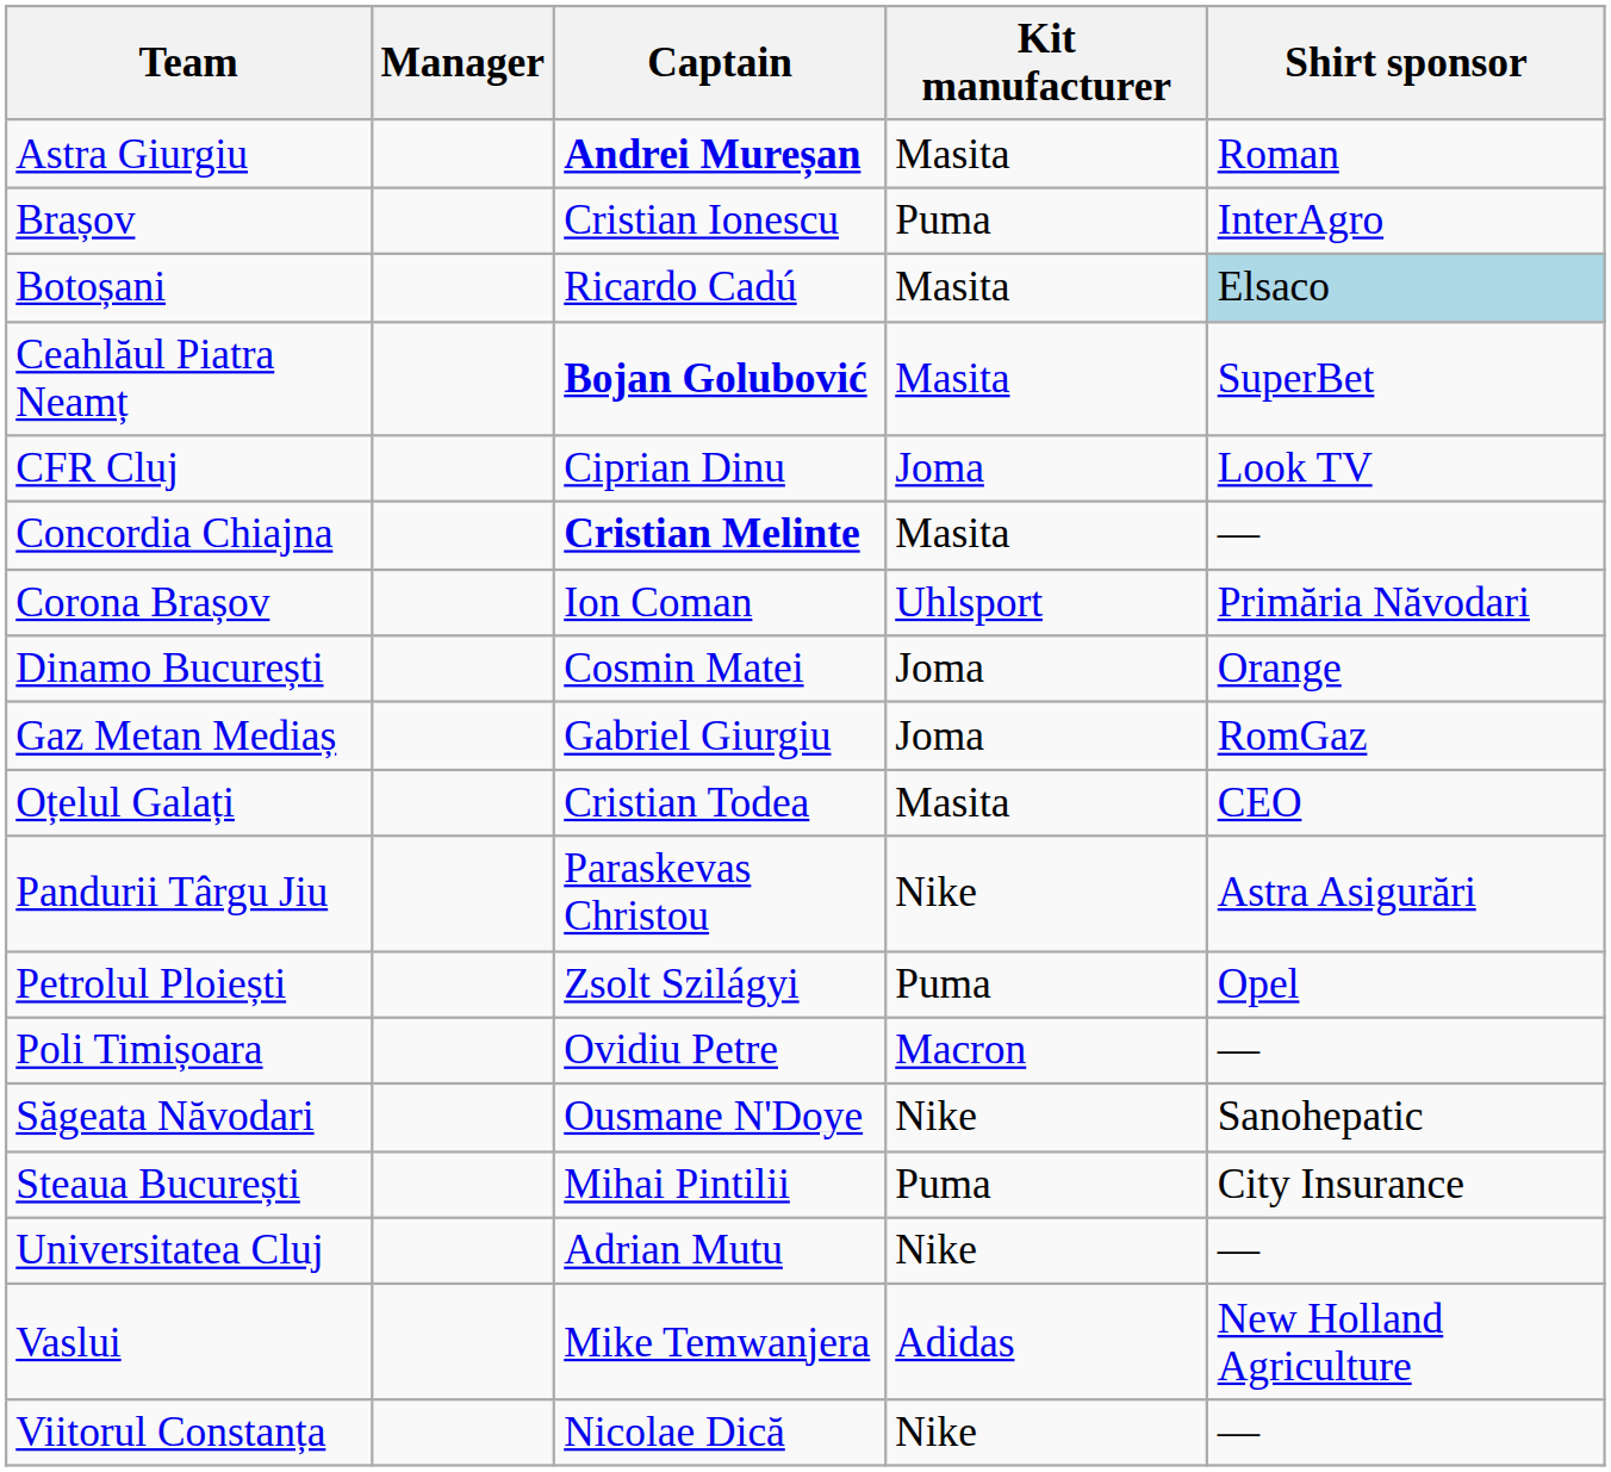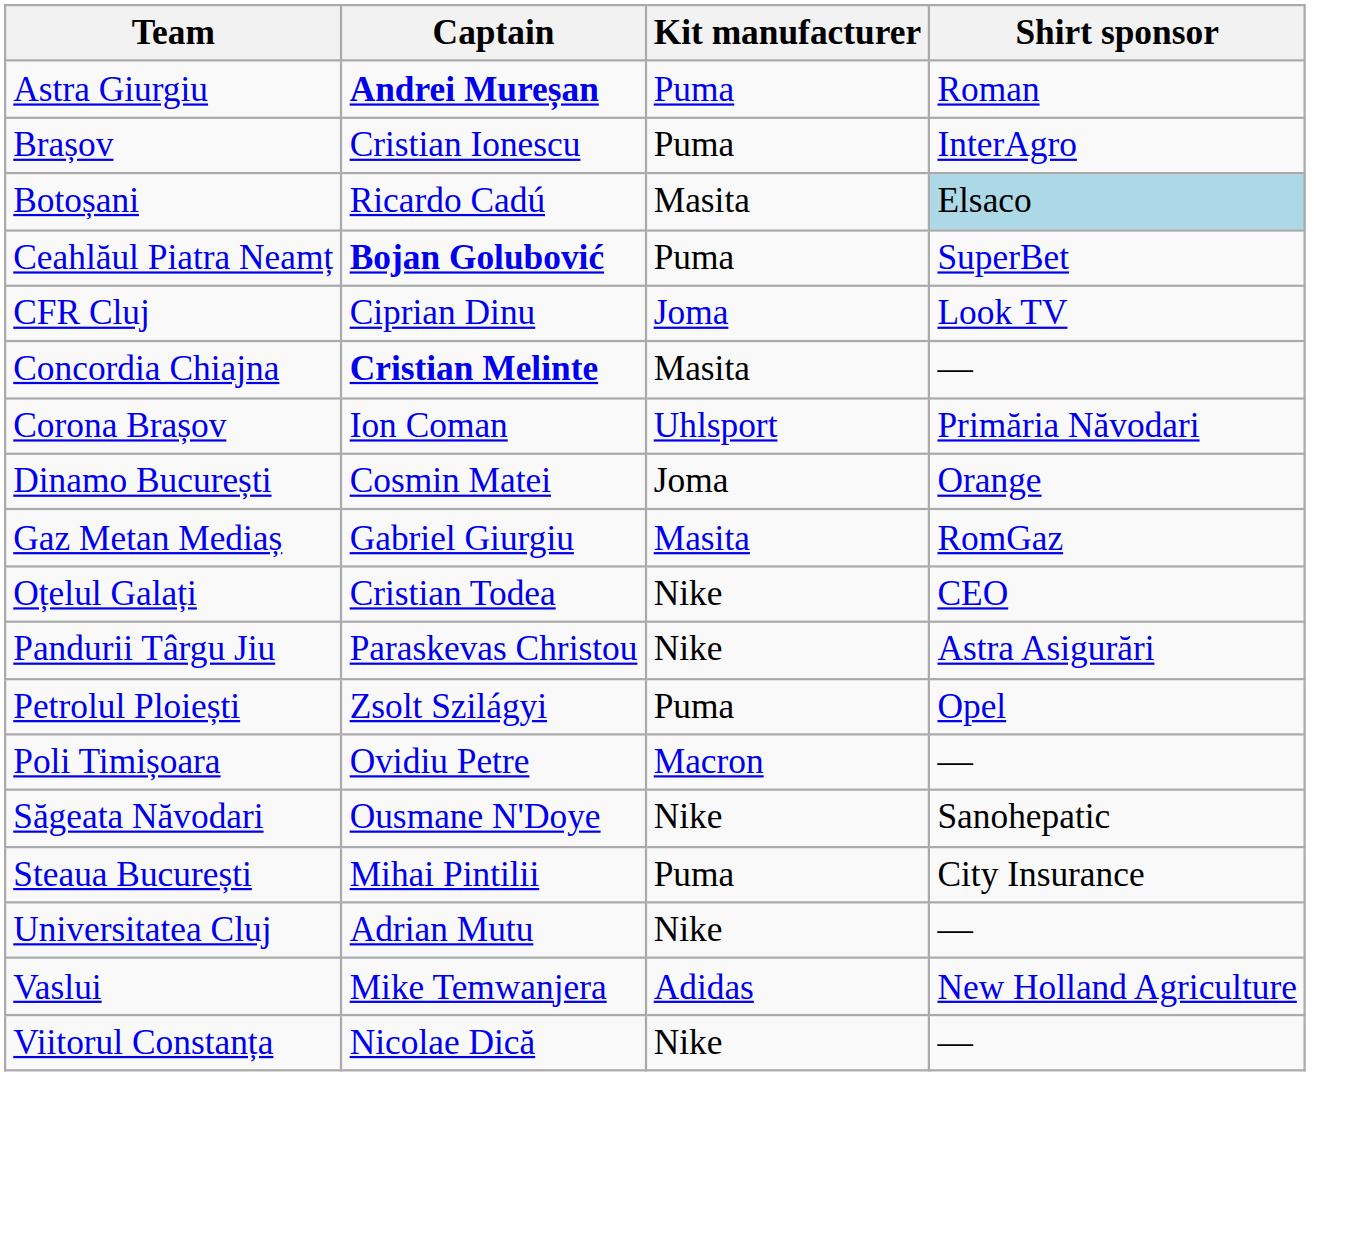 <table class="wikitable sortable" style="text-align: left;">
 <tr>
 <th>Team</th>
-<th>Manager</th>
 <th>Captain</th>
 <th>Kit manufacturer</th>
 <th>Shirt sponsor</th>
 </tr>
 <tr>
 <td><a href='#'>Astra Giurgiu</a></td>
-<td> </td>
 <td><strong> <a href='#'>Andrei Mureșan</a></strong></td>
-<td>Masita</td>
+<td><a href='#'>Puma</a></td>
 <td><a href='#'>Roman</a></td>
 </tr>
 <tr>
 <td><a href='#'>Brașov</a></td>
-<td> </td>
 <td> <a href='#'>Cristian Ionescu</a></td>
 <td>Puma</td>
 <td><a href='#'>InterAgro</a></td>
 </tr>
 <tr>
 <td><a href='#'>Botoșani</a></td>
-<td> </td>
 <td> <a href='#'>Ricardo Cadú</a></td>
 <td>Masita</td>
 <td style="background: lightblue;">Elsaco</td>
 </tr>
 <tr>
 <td><a href='#'>Ceahlăul Piatra Neamț</a></td>
-<td> </td>
 <td><strong> <a href='#'>Bojan Golubović</a></strong></td>
-<td><a href='#'>Masita</a></td>
+<td>Puma</td>
 <td><a href='#'>SuperBet</a></td>
 </tr>
 <tr>
 <td><a href='#'>CFR Cluj</a></td>
-<td> </td>
 <td> <a href='#'>Ciprian Dinu</a></td>
 <td><a href='#'>Joma</a></td>
 <td><a href='#'>Look TV</a></td>
 </tr>
 <tr>
 <td><a href='#'>Concordia Chiajna</a></td>
-<td> </td>
 <td><strong> <a href='#'>Cristian Melinte</a></strong></td>
 <td>Masita</td>
 <td>—</td>
 </tr>
 <tr>
 <td><a href='#'>Corona Brașov</a></td>
-<td> </td>
 <td> <a href='#'>Ion Coman</a></td>
 <td><a href='#'>Uhlsport</a></td>
 <td><a href='#'>Primăria Năvodari</a></td>
 </tr>
 <tr>
 <td><a href='#'>Dinamo București</a></td>
-<td> </td>
 <td> <a href='#'>Cosmin Matei</a></td>
 <td>Joma</td>
 <td><a href='#'>Orange</a></td>
 </tr>
 <tr>
 <td><a href='#'>Gaz Metan Mediaș</a></td>
-<td> </td>
 <td> <a href='#'>Gabriel Giurgiu</a></td>
-<td>Joma</td>
+<td><a href='#'>Masita</a></td>
 <td><a href='#'>RomGaz</a></td>
 </tr>
 <tr>
 <td><a href='#'>Oțelul Galați</a></td>
-<td> </td>
 <td> <a href='#'>Cristian Todea</a></td>
-<td>Masita</td>
+<td>Nike</td>
 <td><a href='#'>CEO</a></td>
 </tr>
 <tr>
 <td><a href='#'>Pandurii Târgu Jiu</a></td>
-<td> </td>
 <td> <a href='#'>Paraskevas Christou</a></td>
 <td>Nike</td>
 <td><a href='#'>Astra Asigurări</a></td>
 </tr>
 <tr>
 <td><a href='#'>Petrolul Ploiești</a></td>
-<td> </td>
 <td> <a href='#'>Zsolt Szilágyi</a></td>
 <td>Puma</td>
 <td><a href='#'>Opel</a></td>
 </tr>
 <tr>
 <td><a href='#'>Poli Timișoara</a></td>
-<td> </td>
 <td> <a href='#'>Ovidiu Petre</a></td>
 <td><a href='#'>Macron</a></td>
 <td>—</td>
 </tr>
 <tr>
 <td><a href='#'>Săgeata Năvodari</a></td>
-<td> </td>
 <td> <a href='#'>Ousmane N'Doye</a></td>
 <td>Nike</td>
 <td>Sanohepatic</td>
 </tr>
 <tr>
 <td><a href='#'>Steaua București</a></td>
-<td> </td>
 <td> <a href='#'>Mihai Pintilii</a></td>
 <td>Puma</td>
 <td>City Insurance</td>
 </tr>
 <tr>
 <td><a href='#'>Universitatea Cluj</a></td>
-<td> </td>
 <td> <a href='#'>Adrian Mutu</a></td>
 <td>Nike</td>
 <td>—</td>
 </tr>
 <tr>
 <td><a href='#'>Vaslui</a></td>
-<td> </td>
 <td> <a href='#'>Mike Temwanjera</a></td>
 <td><a href='#'>Adidas</a></td>
 <td><a href='#'>New Holland Agriculture</a></td>
 </tr>
 <tr>
 <td><a href='#'>Viitorul Constanța</a></td>
-<td> </td>
 <td> <a href='#'>Nicolae Dică</a></td>
 <td>Nike</td>
 <td>—</td>
 </tr>
 </table>
